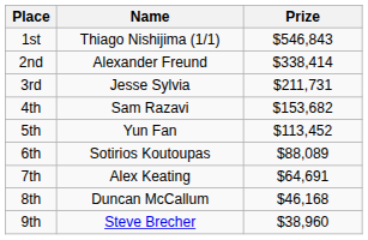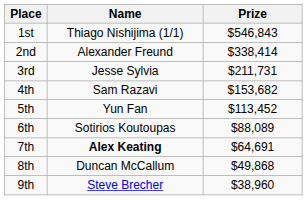 <table class="wikitable">
 <tr>
 <th width="50">Place</th>
 <th width="200">Name</th>
 <th width="125">Prize</th>
 </tr>
 <tr>
 <td align = "center">1st</td>
 <td align = "center">Thiago Nishijima (1/1)</td>
 <td align = "center">$546,843</td>
 </tr>
 <tr>
 <td align = "center">2nd</td>
 <td align = "center">Alexander Freund</td>
 <td align = "center">$338,414</td>
 </tr>
 <tr>
 <td align = "center">3rd</td>
 <td align = "center">Jesse Sylvia</td>
 <td align = "center">$211,731</td>
 </tr>
 <tr>
 <td align = "center">4th</td>
 <td align = "center">Sam Razavi</td>
 <td align = "center">$153,682</td>
 </tr>
 <tr>
 <td align = "center">5th</td>
 <td align = "center">Yun Fan</td>
 <td align = "center">$113,452</td>
 </tr>
 <tr>
 <td align = "center">6th</td>
 <td align = "center">Sotirios Koutoupas</td>
 <td align = "center">$88,089</td>
 </tr>
 <tr>
 <td align = "center">7th</td>
-<td align = "center">Alex Keating</td>
+<td align = "center"><strong>Alex Keating</strong></td>
 <td align = "center">$64,691</td>
 </tr>
 <tr>
 <td align = "center">8th</td>
 <td align = "center">Duncan McCallum</td>
-<td align = "center">$46,168</td>
+<td align = "center">$49,868</td>
 </tr>
 <tr>
 <td align = "center">9th</td>
 <td align = "center"><a href='#'>Steve Brecher</a></td>
 <td align = "center">$38,960</td>
 </tr>
 </table>
